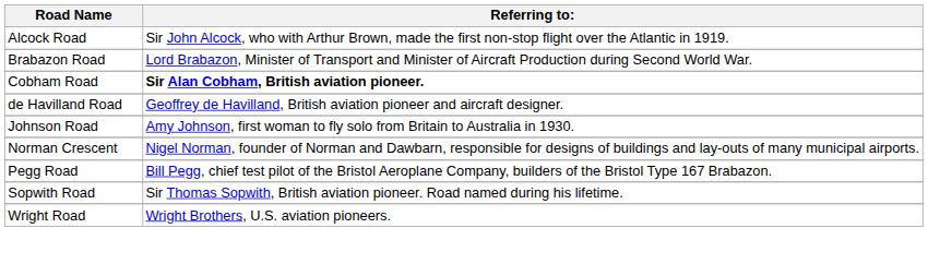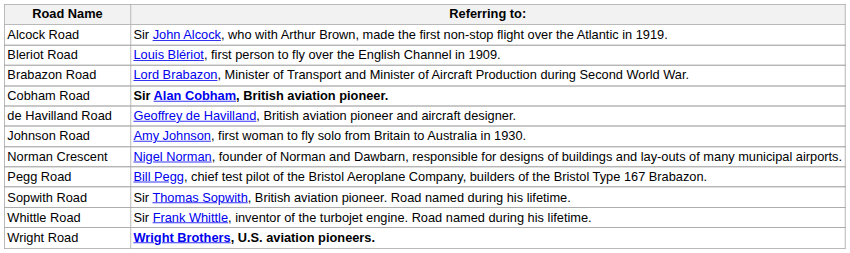 <table class="wikitable" style=width="75%">
 <tr>
 <th width="15%">Road Name</th>
 <th width="85%">Referring to:</th>
 </tr>
 <tr>
 <td style="background: white; text-align:left;">Alcock Road</td>
 <td style="background: white; text-align:left;">Sir <a href='#'>John Alcock</a>, who with Arthur Brown, made the first non-stop flight over the Atlantic in 1919.</td>
 </tr>
 <tr>
+</tr>
+<tr>
+<td style="background: white; text-align:left;">Bleriot Road</td>
+<td style="background: white; text-align:left;"><a href='#'>Louis Blériot</a>, first person to fly over the English Channel in 1909.</td>
 </tr>
 <tr>
 </tr>
 <tr>
 <td style="background: white; text-align:left;">Brabazon Road</td>
 <td style="background: white; text-align:left;"><a href='#'>Lord Brabazon</a>, Minister of Transport and Minister of Aircraft Production during Second World War.</td>
 </tr>
 <tr>
 </tr>
 <tr>
 <td style="background: white; text-align:left;">Cobham Road</td>
 <td style="background: white; text-align:left;"><strong>Sir <a href='#'>Alan Cobham</a>, British aviation pioneer.</strong></td>
 </tr>
 <tr>
 </tr>
 <tr>
 <td style="background: white; text-align:left;">de Havilland Road</td>
 <td style="background: white; text-align:left;"><a href='#'>Geoffrey de Havilland</a>, British aviation pioneer and aircraft designer.</td>
 </tr>
 <tr>
 </tr>
 <tr>
 <td style="background: white; text-align:left;">Johnson Road</td>
 <td style="background: white; text-align:left;"><a href='#'>Amy Johnson</a>, first woman to fly solo from Britain to Australia in 1930.</td>
 </tr>
 <tr>
 </tr>
 <tr>
 <td style="background: white; text-align:left;">Norman Crescent</td>
 <td style="background: white; text-align:left;"><a href='#'>Nigel Norman</a>, founder of Norman and Dawbarn, responsible for designs of buildings and lay-outs of many municipal airports.</td>
 </tr>
 <tr>
 </tr>
 <tr>
 <td style="background: white; text-align:left;">Pegg Road</td>
 <td style="background: white; text-align:left;"><a href='#'>Bill Pegg</a>, chief test pilot of the Bristol Aeroplane Company, builders of the Bristol Type 167 Brabazon.</td>
 </tr>
 <tr>
 </tr>
 <tr>
 <td style="background: white; text-align:left;">Sopwith Road</td>
 <td style="background: white; text-align:left;">Sir <a href='#'>Thomas Sopwith</a>, British aviation pioneer. Road named during his lifetime.</td>
 </tr>
 <tr>
 </tr>
 <tr>
+<td style="background: white; text-align:left;">Whittle Road</td>
+<td style="background: white; text-align:left;">Sir <a href='#'>Frank Whittle</a>, inventor of the turbojet engine. Road named during his lifetime.</td>
+</tr>
+<tr>
 </tr>
 <tr>
 <td style="background: white; text-align:left;">Wright Road</td>
-<td style="background: white; text-align:left;"><a href='#'>Wright Brothers</a>, U.S. aviation pioneers.</td>
+<td style="background: white; text-align:left;"><strong><a href='#'>Wright Brothers</a>, U.S. aviation pioneers.</strong></td>
 </tr>
 </table>
